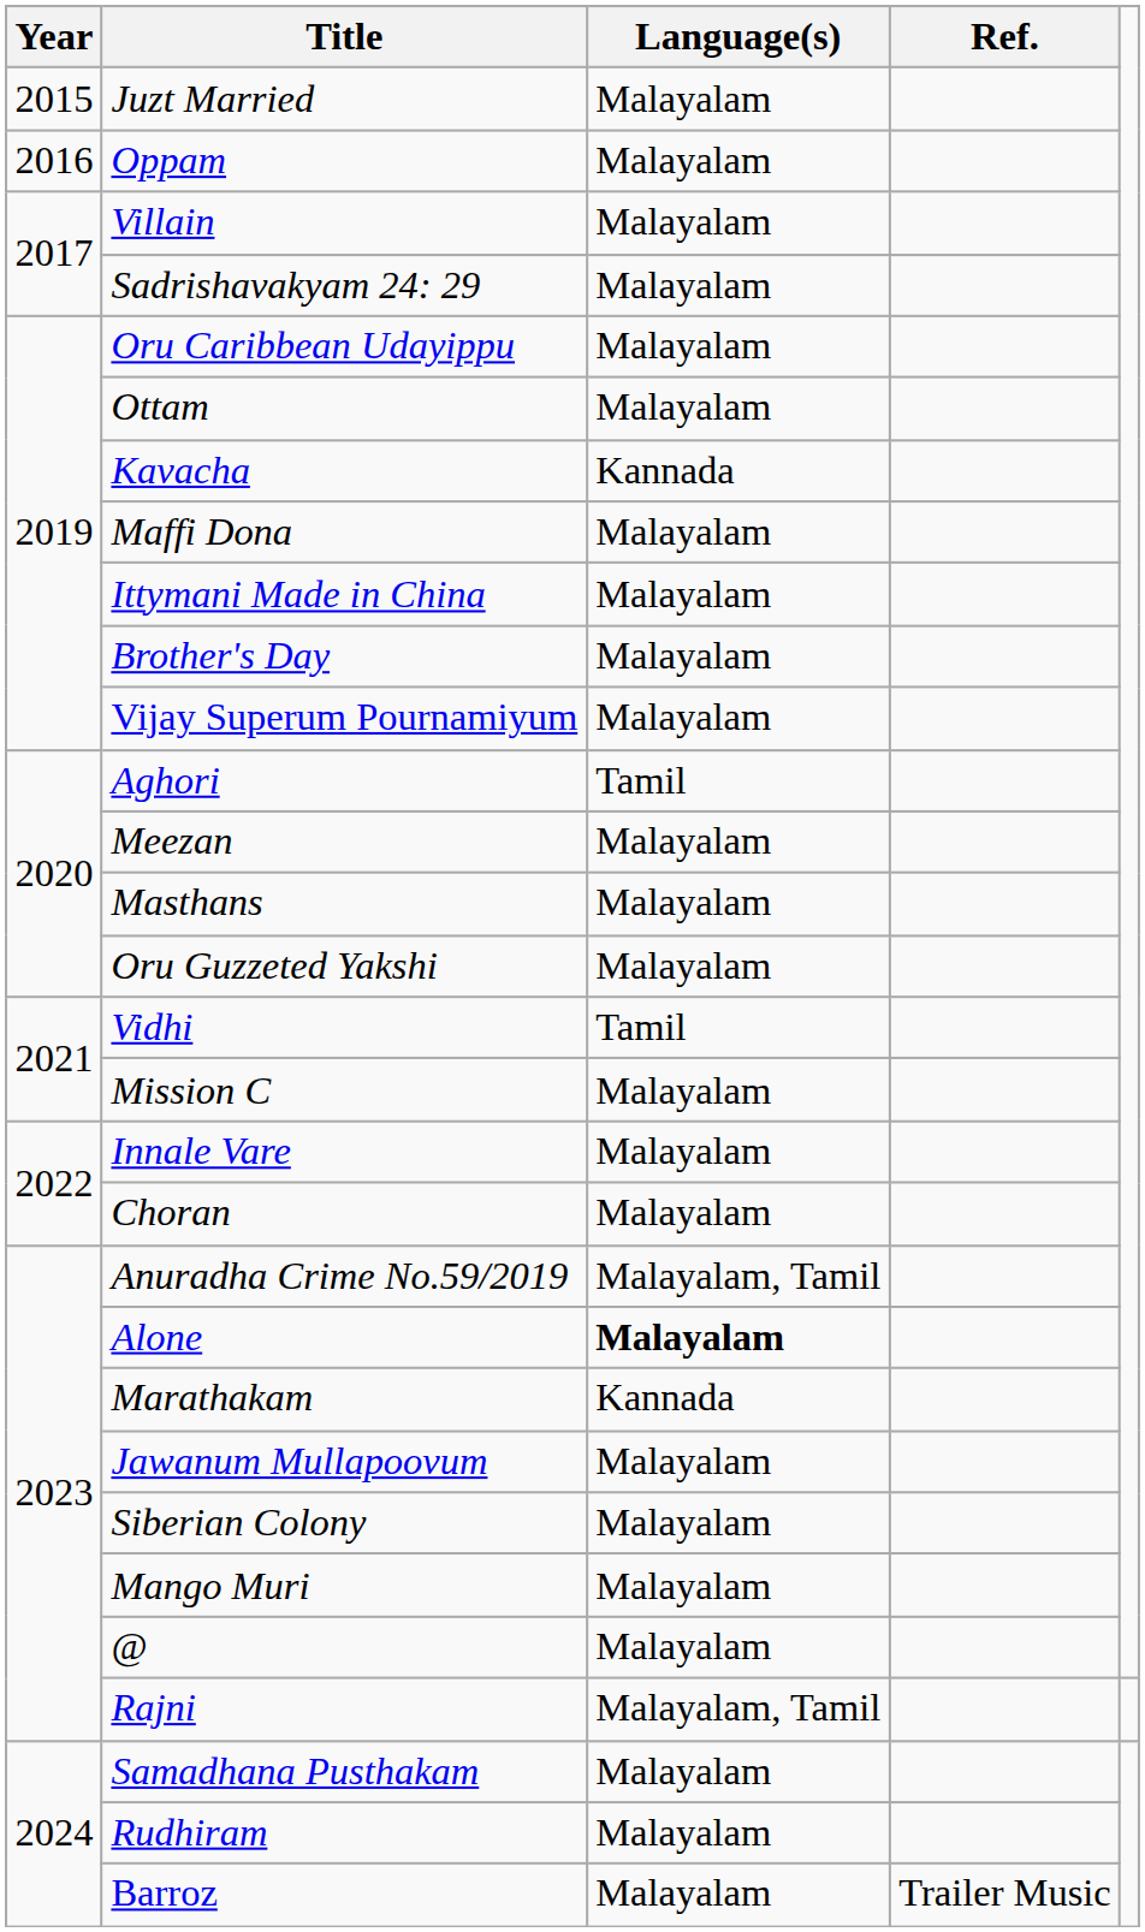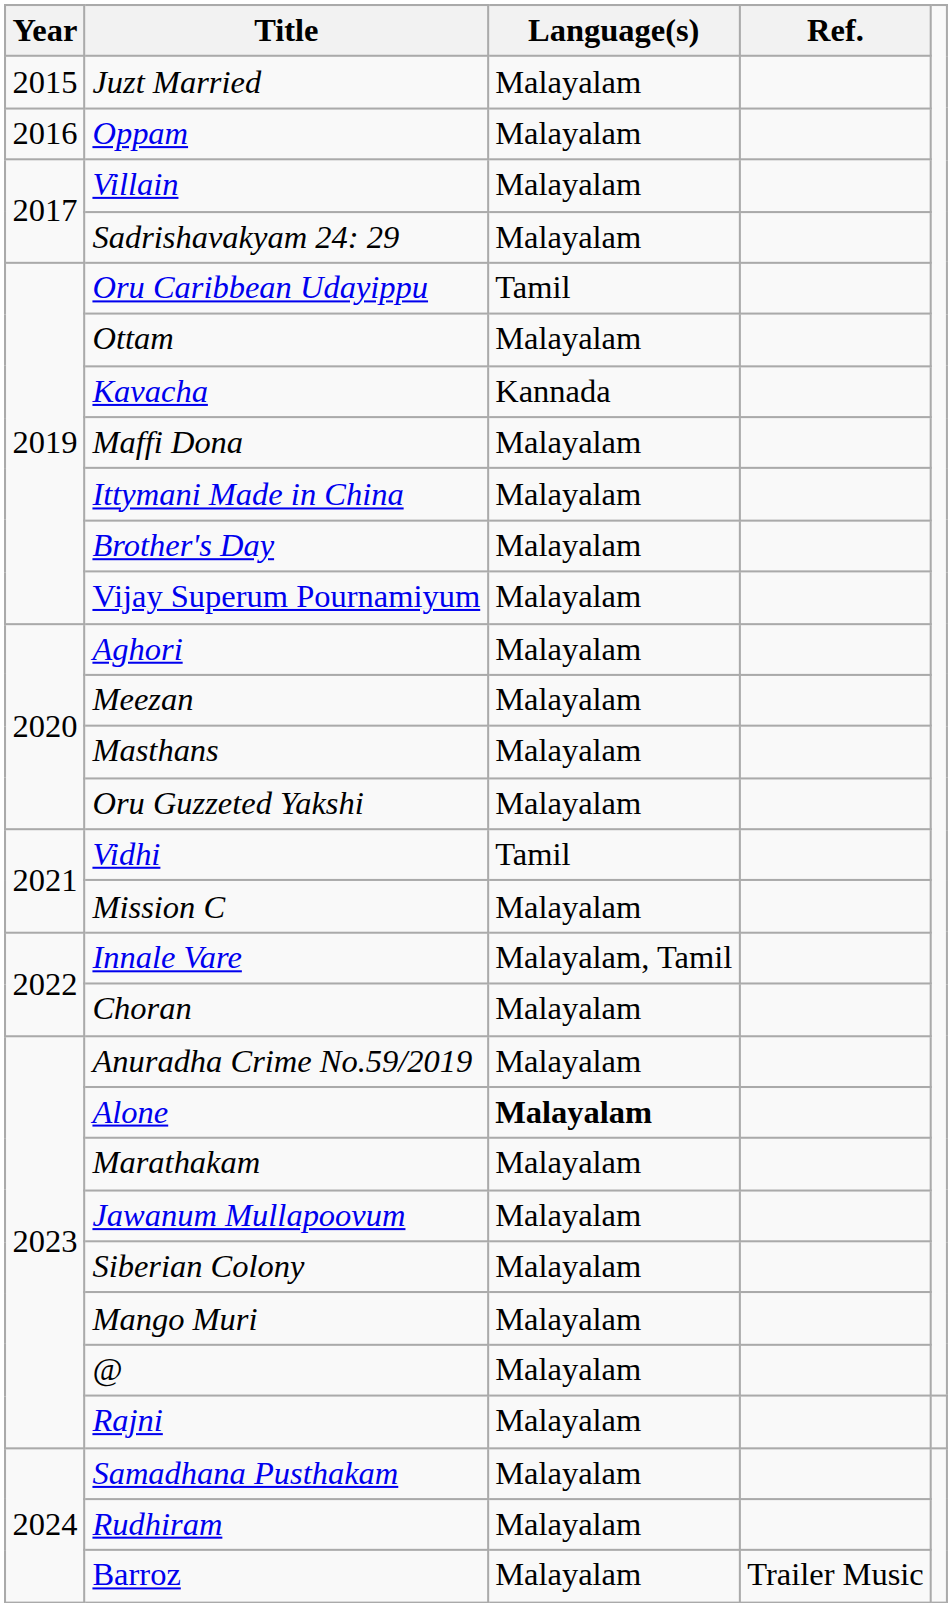 <table class="wikitable sortable">
 <tr>
 <th>Year</th>
 <th>Title</th>
 <th>Language(s)</th>
 <th>Ref.</th>
 </tr>
 <tr>
 <td>2015</td>
 <td><em>Juzt Married</em></td>
 <td>Malayalam</td>
 <td></td>
 </tr>
 <tr>
 <td>2016</td>
 <td><em><a href='#'>Oppam</a></em></td>
 <td>Malayalam</td>
 <td></td>
 </tr>
 <tr>
 <td rowspan="2">2017</td>
 <td><a href='#'><em>Villain</em></a></td>
 <td>Malayalam</td>
 <td></td>
 </tr>
 <tr>
 <td><em>Sadrishavakyam 24: 29</em></td>
 <td>Malayalam</td>
 <td></td>
 </tr>
 <tr>
 <td rowspan="7">2019</td>
 <td><em><a href='#'>Oru Caribbean Udayippu</a></em></td>
-<td>Malayalam</td>
+<td>Tamil</td>
 <td></td>
 </tr>
 <tr>
 <td><em>Ottam</em></td>
 <td>Malayalam</td>
 <td></td>
 </tr>
 <tr>
 <td><em><a href='#'>Kavacha</a></em></td>
 <td>Kannada</td>
 <td></td>
 </tr>
 <tr>
 <td><em>Maffi Dona</em></td>
 <td>Malayalam</td>
 <td></td>
 </tr>
 <tr>
 <td><a href='#'><em>Ittymani Made in China</em></a></td>
 <td>Malayalam</td>
 <td></td>
 </tr>
 <tr>
 <td><em><a href='#'>Brother's Day</a></em></td>
 <td>Malayalam</td>
 <td></td>
 </tr>
 <tr>
 <td><a href='#'>Vijay Superum Pournamiyum</a></td>
 <td>Malayalam</td>
 <td></td>
 </tr>
 <tr>
 <td rowspan="4">2020</td>
 <td><em><a href='#'>Aghori</a></em></td>
-<td>Tamil</td>
+<td>Malayalam</td>
 <td></td>
 </tr>
 <tr>
 <td><em>Meezan</em></td>
 <td>Malayalam</td>
 <td></td>
 </tr>
 <tr>
 <td><em>Masthans</em></td>
 <td>Malayalam</td>
 <td></td>
 </tr>
 <tr>
 <td><em>Oru Guzzeted Yakshi</em></td>
 <td>Malayalam</td>
 <td></td>
 </tr>
 <tr>
 <td rowspan="2">2021</td>
 <td><em><a href='#'>Vidhi</a></em></td>
 <td>Tamil</td>
 <td></td>
 </tr>
 <tr>
 <td><em>Mission C</em></td>
 <td>Malayalam</td>
 <td></td>
 </tr>
 <tr>
 <td rowspan="2">2022</td>
 <td><em><a href='#'>Innale Vare</a></em></td>
-<td>Malayalam</td>
+<td>Malayalam, Tamil</td>
 <td></td>
 </tr>
 <tr>
 <td><em>Choran</em></td>
 <td>Malayalam</td>
 <td></td>
 </tr>
 <tr>
 <td rowspan="8">2023</td>
 <td><em>Anuradha Crime No.59/2019</em></td>
-<td>Malayalam, Tamil</td>
+<td>Malayalam</td>
 <td></td>
 </tr>
 <tr>
 <td><a href='#'><em>Alone</em></a></td>
 <td><strong>Malayalam</strong></td>
 <td></td>
 </tr>
 <tr>
 <td><em>Marathakam</em></td>
-<td>Kannada</td>
+<td>Malayalam</td>
 <td></td>
 </tr>
 <tr>
 <td><em><a href='#'>Jawanum Mullapoovum</a></em></td>
 <td>Malayalam</td>
 <td></td>
 </tr>
 <tr>
 <td><em>Siberian Colony</em></td>
 <td>Malayalam</td>
 <td></td>
 </tr>
 <tr>
 <td><em>Mango Muri</em></td>
 <td>Malayalam</td>
 <td></td>
 </tr>
 <tr>
 <td><em>@</em></td>
 <td>Malayalam</td>
 <td></td>
 </tr>
 <tr>
 <td><a href='#'><em>Rajni</em></a></td>
-<td>Malayalam, Tamil</td>
+<td>Malayalam</td>
 <td></td>
 <td></td>
 </tr>
 <tr>
 <td rowspan="8">2024</td>
 <td><em><a href='#'>Samadhana Pusthakam</a></em></td>
 <td>Malayalam</td>
 <td></td>
 </tr>
 <tr>
 <td><em><a href='#'>Rudhiram</a></em></td>
 <td>Malayalam</td>
 <td></td>
 </tr>
 <tr>
 <td><a href='#'>Barroz</a></td>
 <td>Malayalam</td>
 <td>Trailer Music</td>
 </tr>
 </table>
